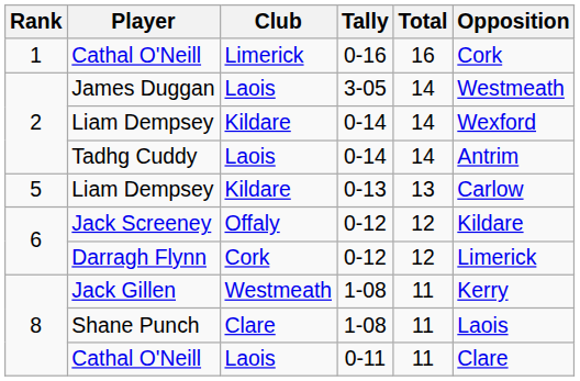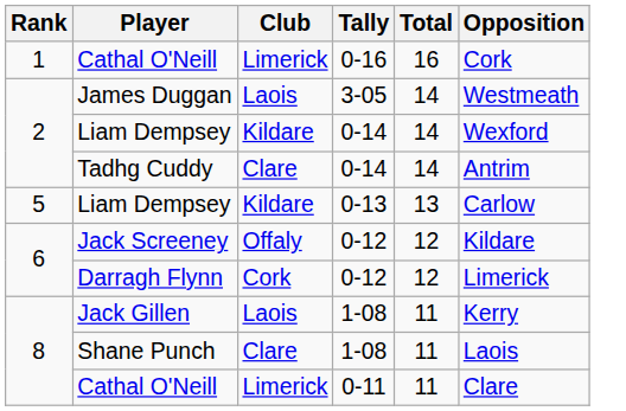 <table class="wikitable">
 <tr>
 <th>Rank</th>
 <th>Player</th>
 <th>Club</th>
 <th>Tally</th>
 <th>Total</th>
 <th>Opposition</th>
 </tr>
 <tr>
 <td rowspan="1" style="text-align:center;">1</td>
 <td><a href='#'>Cathal O'Neill</a></td>
 <td><a href='#'>Limerick</a></td>
 <td align=center>0-16</td>
 <td align=center>16</td>
 <td><a href='#'>Cork</a></td>
 </tr>
 <tr>
 <td rowspan="3" style="text-align:center;">2</td>
 <td>James Duggan</td>
 <td><a href='#'>Laois</a></td>
 <td align=center>3-05</td>
 <td align=center>14</td>
 <td><a href='#'>Westmeath</a></td>
 </tr>
 <tr>
 <td>Liam Dempsey</td>
 <td><a href='#'>Kildare</a></td>
 <td align=center>0-14</td>
 <td align=center>14</td>
 <td><a href='#'>Wexford</a></td>
 </tr>
 <tr>
 <td>Tadhg Cuddy</td>
-<td><a href='#'>Laois</a></td>
+<td><a href='#'>Clare</a></td>
 <td align=center>0-14</td>
 <td align=center>14</td>
 <td><a href='#'>Antrim</a></td>
 </tr>
 <tr>
 <td rowspan="1" style="text-align:center;">5</td>
 <td>Liam Dempsey</td>
 <td><a href='#'>Kildare</a></td>
 <td align=center>0-13</td>
 <td align=center>13</td>
 <td><a href='#'>Carlow</a></td>
 </tr>
 <tr>
 <td rowspan="2" style="text-align:center;">6</td>
 <td><a href='#'>Jack Screeney</a></td>
 <td><a href='#'>Offaly</a></td>
 <td align=center>0-12</td>
 <td align=center>12</td>
 <td><a href='#'>Kildare</a></td>
 </tr>
 <tr>
 <td><a href='#'>Darragh Flynn</a></td>
 <td><a href='#'>Cork</a></td>
 <td align=center>0-12</td>
 <td align=center>12</td>
 <td><a href='#'>Limerick</a></td>
 </tr>
 <tr>
 <td rowspan="3" style="text-align:center;">8</td>
 <td><a href='#'>Jack Gillen</a></td>
-<td><a href='#'>Westmeath</a></td>
+<td><a href='#'>Laois</a></td>
 <td align=center>1-08</td>
 <td align=center>11</td>
 <td><a href='#'>Kerry</a></td>
 </tr>
 <tr>
 <td>Shane Punch</td>
 <td><a href='#'>Clare</a></td>
 <td align=center>1-08</td>
 <td align=center>11</td>
 <td><a href='#'>Laois</a></td>
 </tr>
 <tr>
 <td><a href='#'>Cathal O'Neill</a></td>
-<td><a href='#'>Laois</a></td>
+<td><a href='#'>Limerick</a></td>
 <td align=center>0-11</td>
 <td align=center>11</td>
 <td><a href='#'>Clare</a></td>
 </tr>
 </table>
